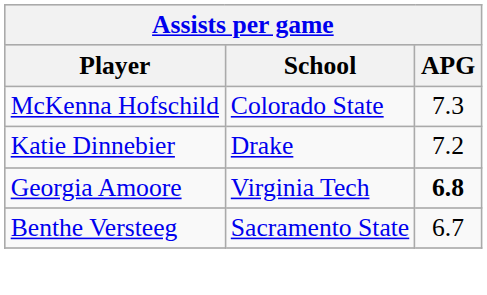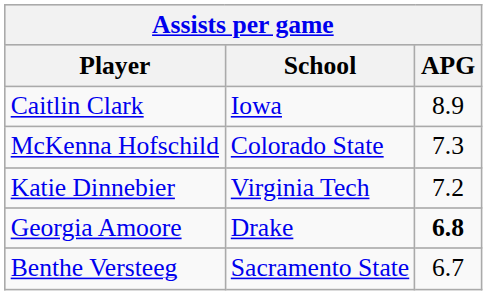 <table class="wikitable sortable style="text-align: center;">
 <tr>
 <th colspan=3><a href='#'>Assists per game</a></th>
 </tr>
 <tr>
 <th>Player</th>
 <th>School</th>
 <th style=width:1em>APG</th>
 </tr>
 <tr>
+<td><a href='#'>Caitlin Clark</a></td>
+<td><a href='#'>Iowa</a></td>
+<td align=center>8.9</td>
+</tr>
+<tr>
 <td><a href='#'>McKenna Hofschild</a></td>
 <td><a href='#'>Colorado State</a></td>
 <td align=center>7.3</td>
 </tr>
 <tr>
 <td><a href='#'>Katie Dinnebier</a></td>
-<td><a href='#'>Drake</a></td>
+<td><a href='#'>Virginia Tech</a></td>
 <td align=center>7.2</td>
 </tr>
 <tr>
 <td><a href='#'>Georgia Amoore</a></td>
-<td><a href='#'>Virginia Tech</a></td>
+<td><a href='#'>Drake</a></td>
 <td align=center><strong>6.8</strong></td>
 </tr>
 <tr>
 <td><a href='#'>Benthe Versteeg</a></td>
 <td><a href='#'>Sacramento State</a></td>
 <td align=center>6.7</td>
 </tr>
 </table>
